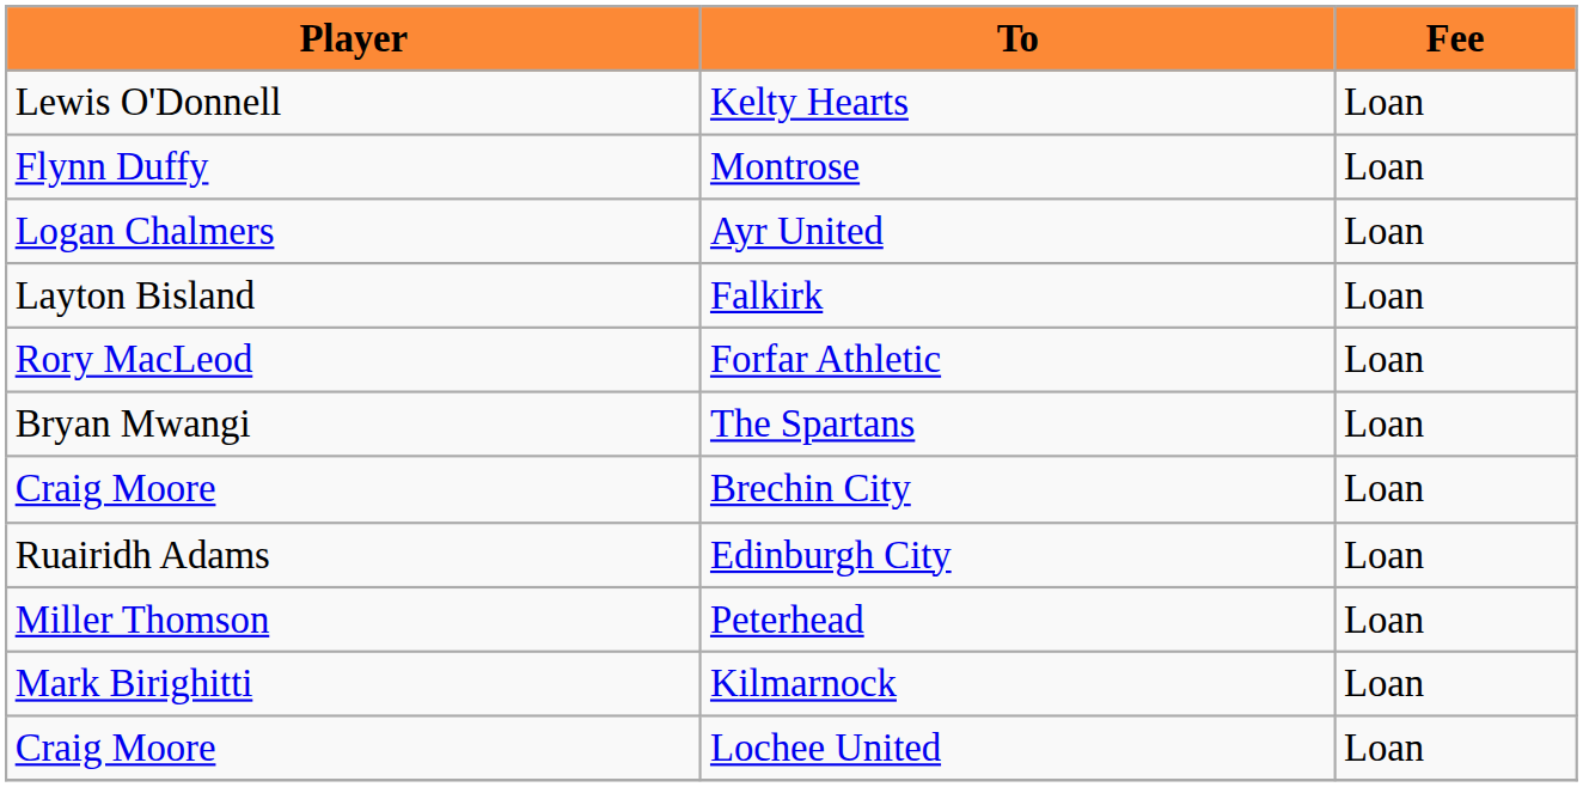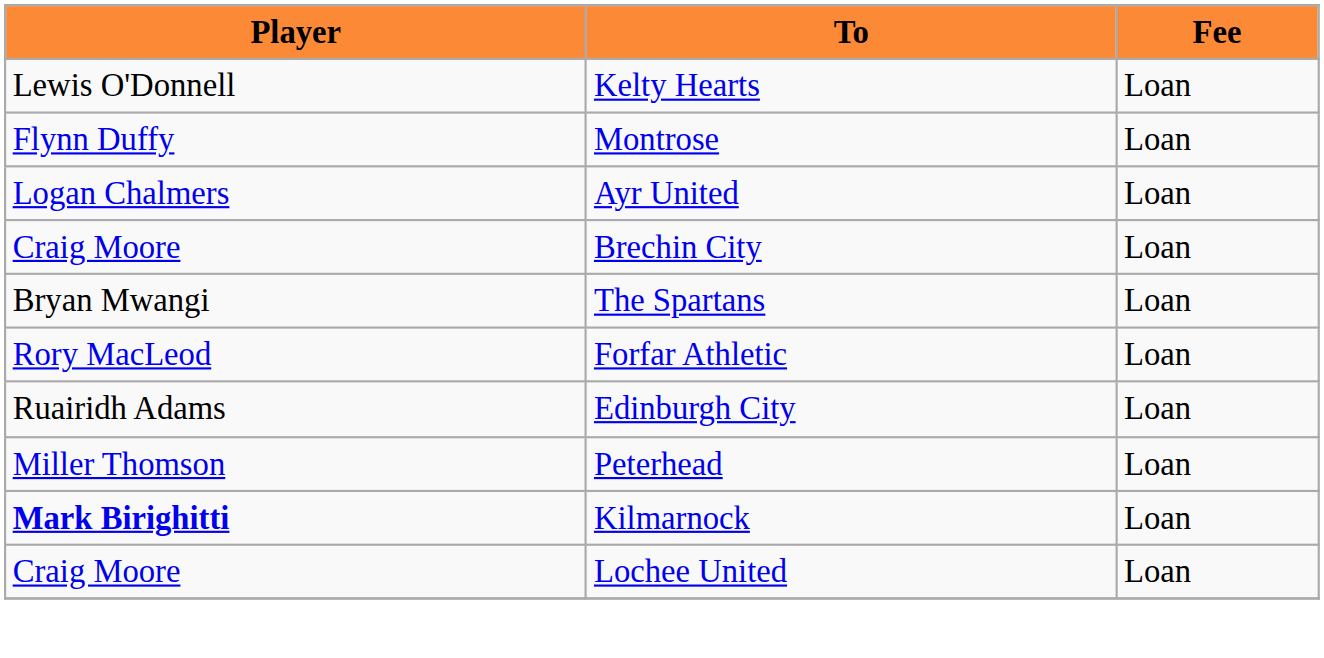 <table class="wikitable" style="text-align:left; font-size:95%;width:98%;">
 <tr>
 <th style="background:#FC8936; color:black;">Player</th>
 <th style="background:#FC8936; color:black;">To</th>
 <th style="background:#FC8936; color:black;">Fee</th>
 </tr>
 <tr>
 <td> Lewis O'Donnell</td>
 <td> <a href='#'>Kelty Hearts</a></td>
 <td>Loan</td>
 </tr>
 <tr>
 <td> <a href='#'>Flynn Duffy</a></td>
 <td> <a href='#'>Montrose</a></td>
 <td>Loan</td>
 </tr>
 <tr>
 <td> <a href='#'>Logan Chalmers</a></td>
 <td> <a href='#'>Ayr United</a></td>
 <td>Loan</td>
 </tr>
 <tr>
-<td> Layton Bisland</td>
-<td> <a href='#'>Falkirk</a></td>
-<td>Loan</td>
-</tr>
-<tr>
-<td> <a href='#'>Rory MacLeod</a></td>
-<td> <a href='#'>Forfar Athletic</a></td>
+<td> <a href='#'>Craig Moore</a></td>
+<td> <a href='#'>Brechin City</a></td>
 <td>Loan</td>
 </tr>
 <tr>
 <td> Bryan Mwangi</td>
 <td> <a href='#'>The Spartans</a></td>
 <td>Loan</td>
 </tr>
 <tr>
-<td> <a href='#'>Craig Moore</a></td>
-<td> <a href='#'>Brechin City</a></td>
+<td> <a href='#'>Rory MacLeod</a></td>
+<td> <a href='#'>Forfar Athletic</a></td>
 <td>Loan</td>
 </tr>
 <tr>
 <td> Ruairidh Adams</td>
 <td> <a href='#'>Edinburgh City</a></td>
 <td>Loan</td>
 </tr>
 <tr>
 <td> <a href='#'>Miller Thomson</a></td>
 <td> <a href='#'>Peterhead</a></td>
 <td>Loan</td>
 </tr>
 <tr>
-<td> <a href='#'>Mark Birighitti</a></td>
+<td><strong> <a href='#'>Mark Birighitti</a></strong></td>
 <td> <a href='#'>Kilmarnock</a></td>
 <td>Loan</td>
 </tr>
 <tr>
 <td> <a href='#'>Craig Moore</a></td>
 <td> <a href='#'>Lochee United</a></td>
 <td>Loan</td>
 </tr>
 <tr>
 </tr>
 </table>
